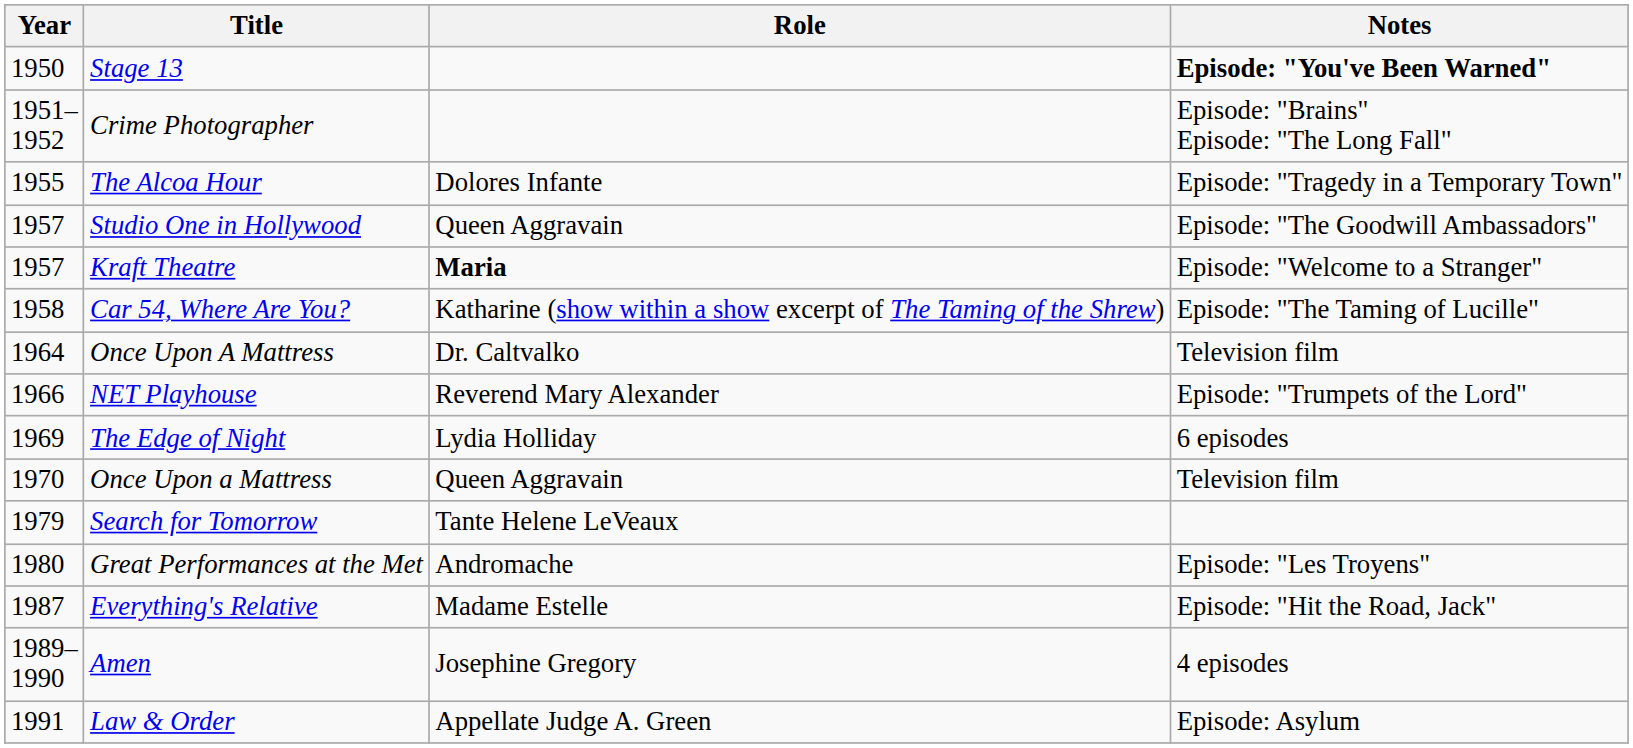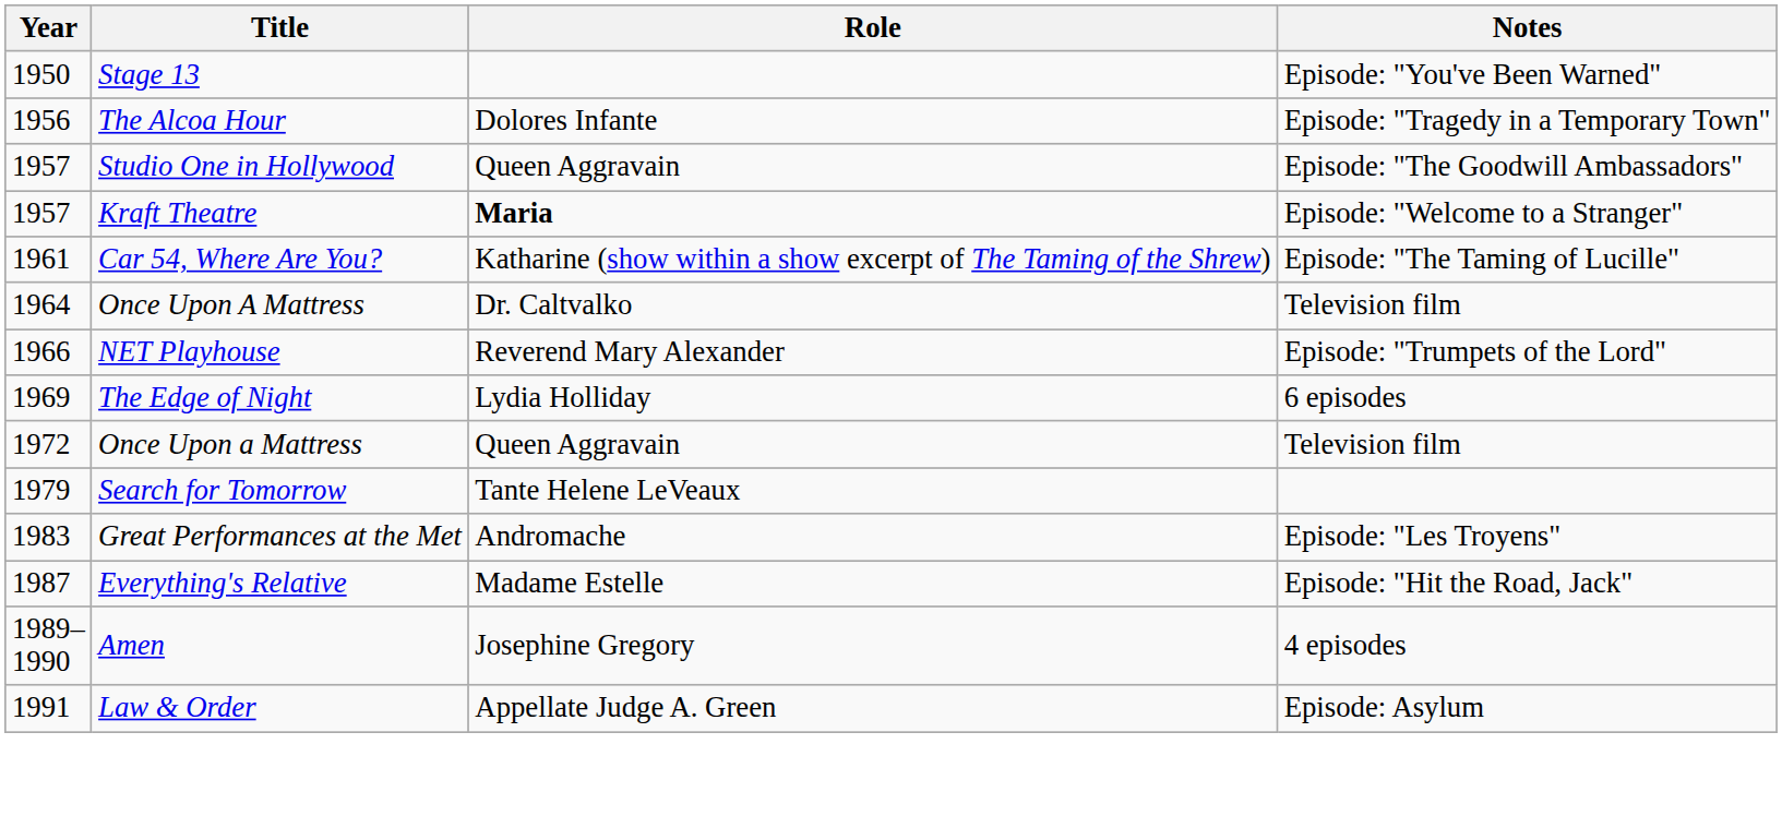 <table class="wikitable">
 <tr>
 <th>Year</th>
 <th>Title</th>
 <th>Role</th>
 <th>Notes</th>
 </tr>
 <tr>
 <td>1950</td>
 <td><em><a href='#'>Stage 13</a></em></td>
 <td></td>
-<td><strong>Episode: "You've Been Warned"</strong></td>
+<td>Episode: "You've Been Warned"</td>
 </tr>
 <tr>
-<td>1951–<br>1952</td>
-<td><em>Crime Photographer</em></td>
-<td></td>
-<td>Episode: "Brains"<br>Episode: "The Long Fall"</td>
-</tr>
-<tr>
-<td>1955</td>
+<td>1956</td>
 <td><em><a href='#'>The Alcoa Hour</a></em></td>
 <td>Dolores Infante</td>
 <td>Episode: "Tragedy in a Temporary Town"</td>
 </tr>
 <tr>
 <td>1957</td>
 <td><em><a href='#'>Studio One in Hollywood</a></em></td>
 <td>Queen Aggravain</td>
 <td>Episode: "The Goodwill Ambassadors"</td>
 </tr>
 <tr>
 <td>1957</td>
 <td><em><a href='#'>Kraft Theatre</a></em></td>
 <td><strong>Maria</strong></td>
 <td>Episode: "Welcome to a Stranger"</td>
 </tr>
 <tr>
-<td>1958</td>
+<td>1961</td>
 <td><em><a href='#'>Car 54, Where Are You?</a></em></td>
 <td>Katharine (<a href='#'>show within a show</a> excerpt of <em><a href='#'>The Taming of the Shrew</a></em>)</td>
 <td>Episode: "The Taming of Lucille"</td>
 </tr>
 <tr>
 <td>1964</td>
 <td><em>Once Upon A Mattress</em></td>
 <td>Dr. Caltvalko</td>
 <td>Television film</td>
 </tr>
 <tr>
 <td>1966</td>
 <td><em><a href='#'>NET Playhouse</a></em></td>
 <td>Reverend Mary Alexander</td>
 <td>Episode: "Trumpets of the Lord"</td>
 </tr>
 <tr>
 <td>1969</td>
 <td><em><a href='#'>The Edge of Night</a></em></td>
 <td>Lydia Holliday</td>
 <td>6 episodes</td>
 </tr>
 <tr>
-<td>1970</td>
+<td>1972</td>
 <td><em>Once Upon a Mattress</em></td>
 <td>Queen Aggravain</td>
 <td>Television film</td>
 </tr>
 <tr>
 <td>1979</td>
 <td><em><a href='#'>Search for Tomorrow</a></em></td>
 <td>Tante Helene LeVeaux</td>
 <td></td>
 </tr>
 <tr>
-<td>1980</td>
+<td>1983</td>
 <td><em>Great Performances at the Met</em></td>
 <td>Andromache</td>
 <td>Episode: "Les Troyens"</td>
 </tr>
 <tr>
 <td>1987</td>
 <td><em><a href='#'>Everything's Relative</a></em></td>
 <td>Madame Estelle</td>
 <td>Episode: "Hit the Road, Jack"</td>
 </tr>
 <tr>
 <td>1989–<br>1990</td>
 <td><em><a href='#'>Amen</a></em></td>
 <td>Josephine Gregory</td>
 <td>4 episodes</td>
 </tr>
 <tr>
 <td>1991</td>
 <td><em><a href='#'>Law & Order</a></em></td>
 <td>Appellate Judge A. Green</td>
 <td>Episode: Asylum</td>
 </tr>
 </table>
